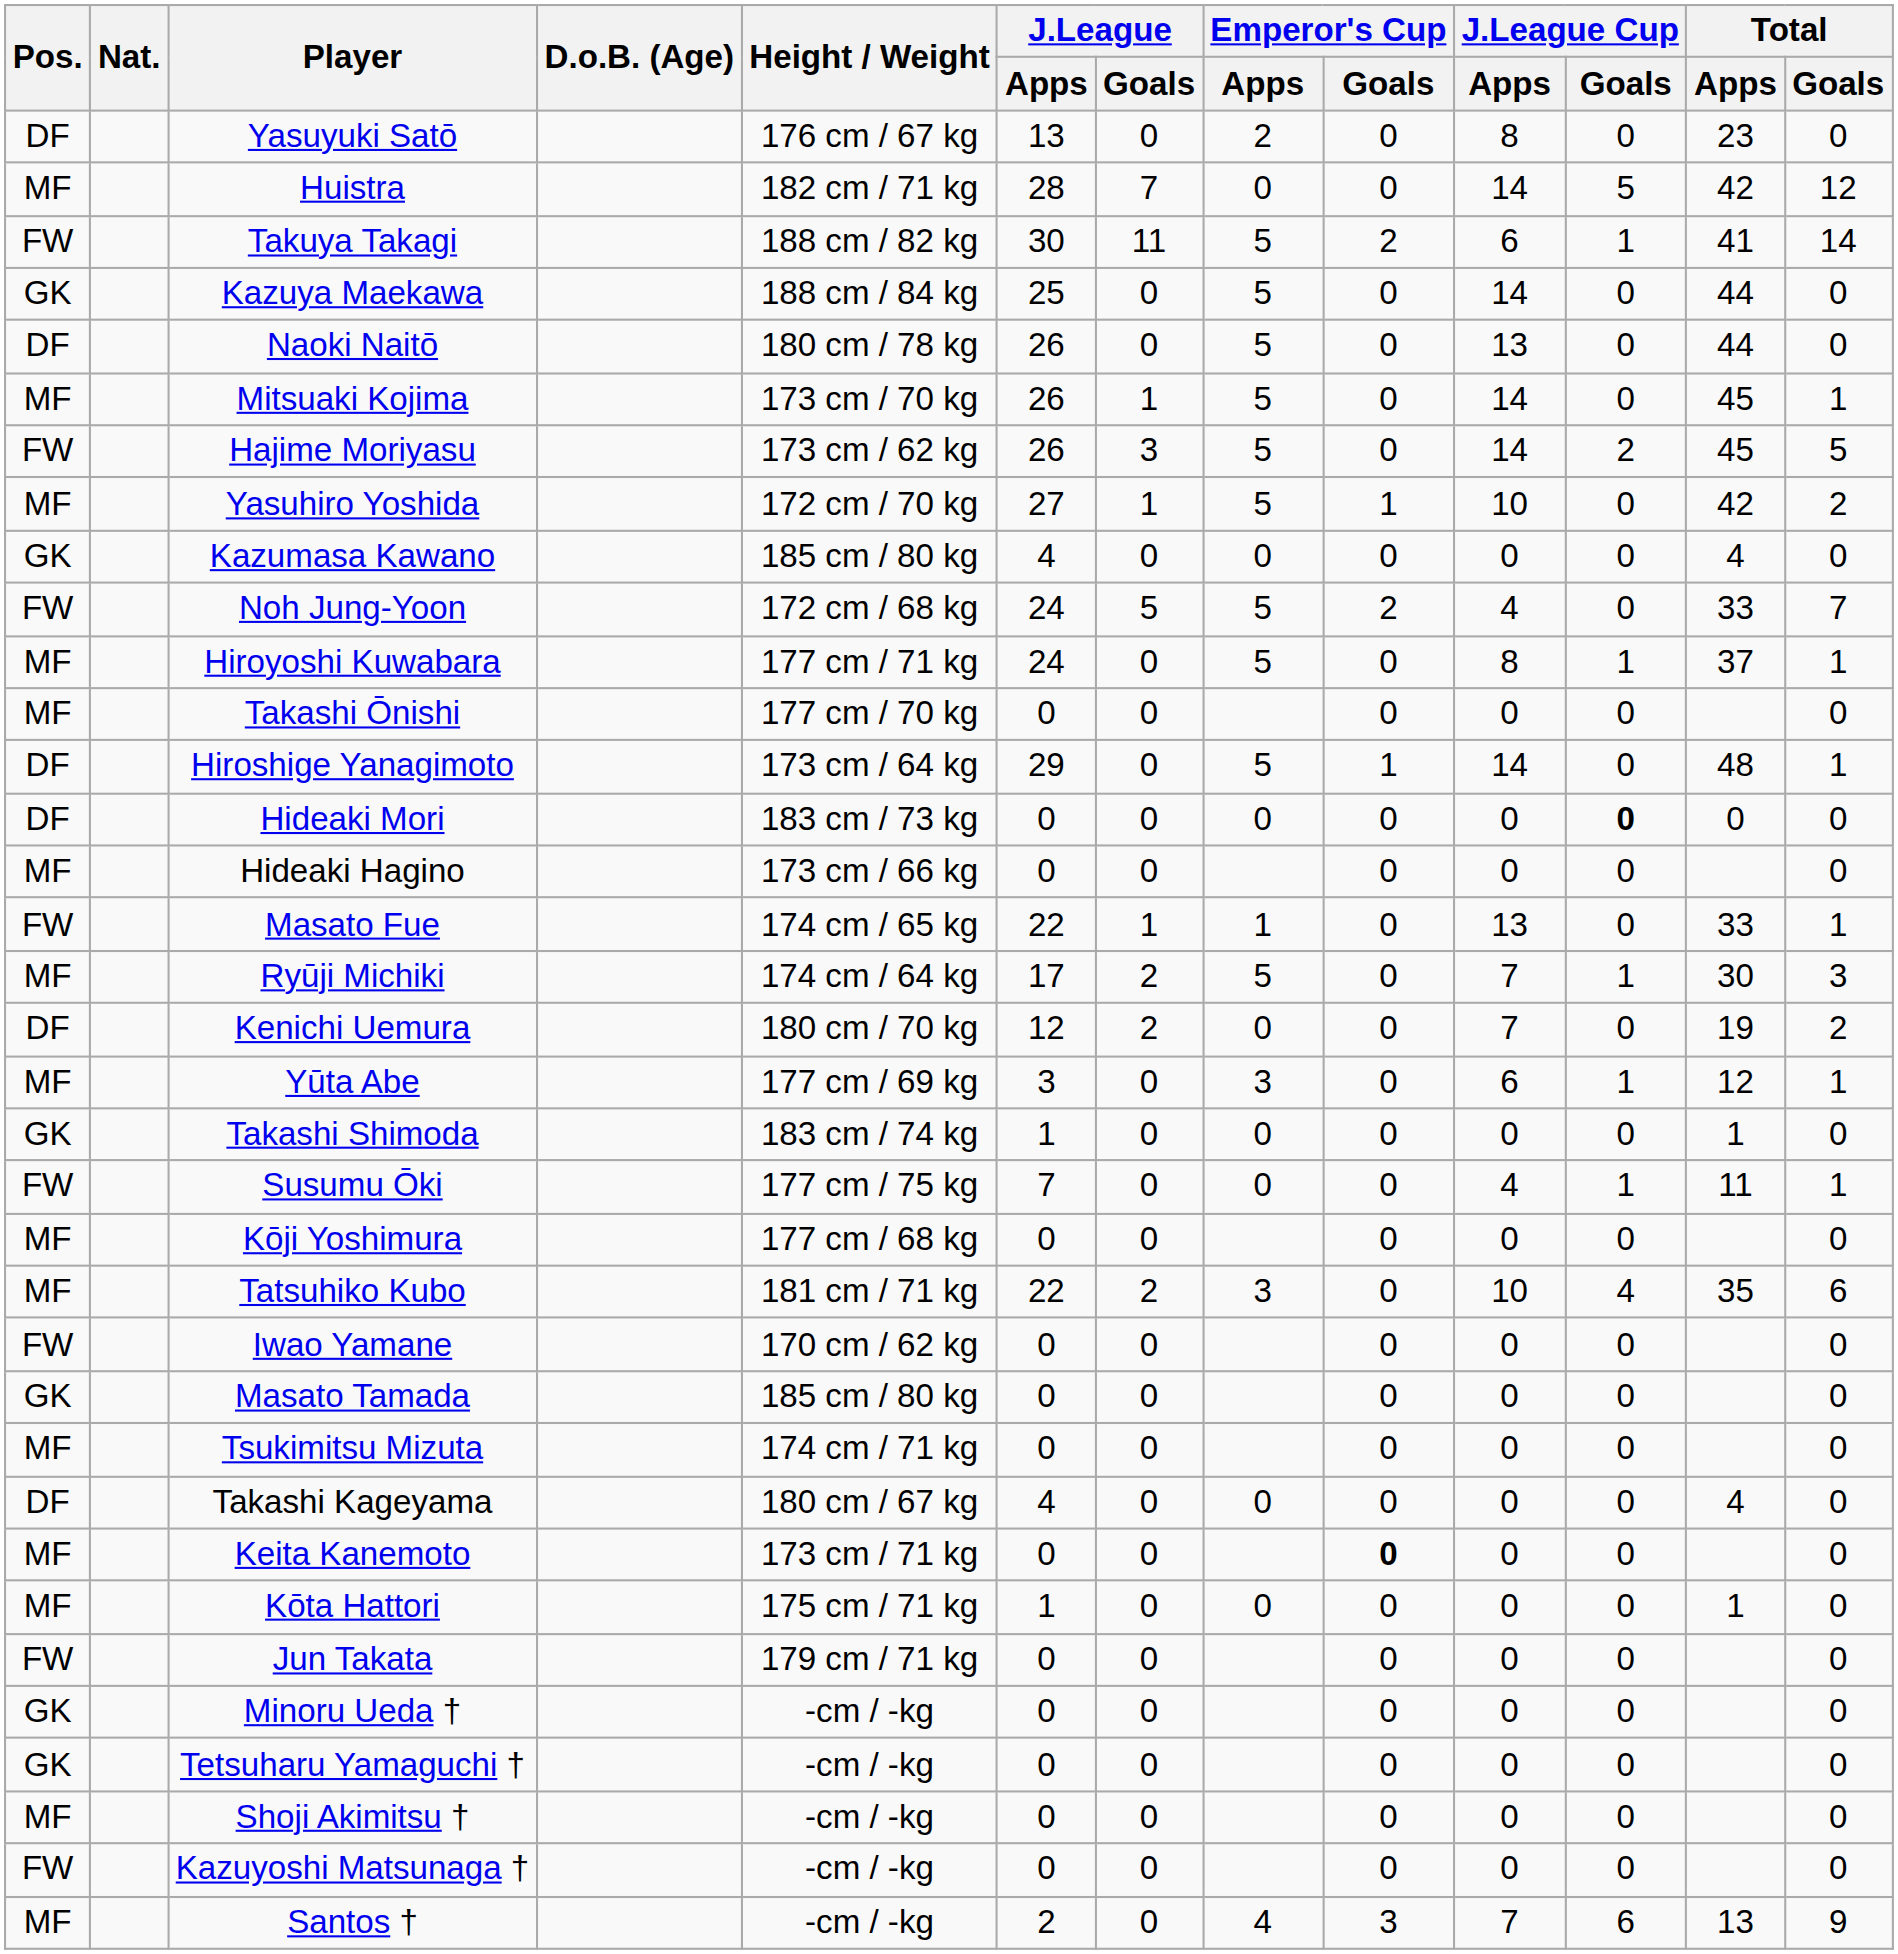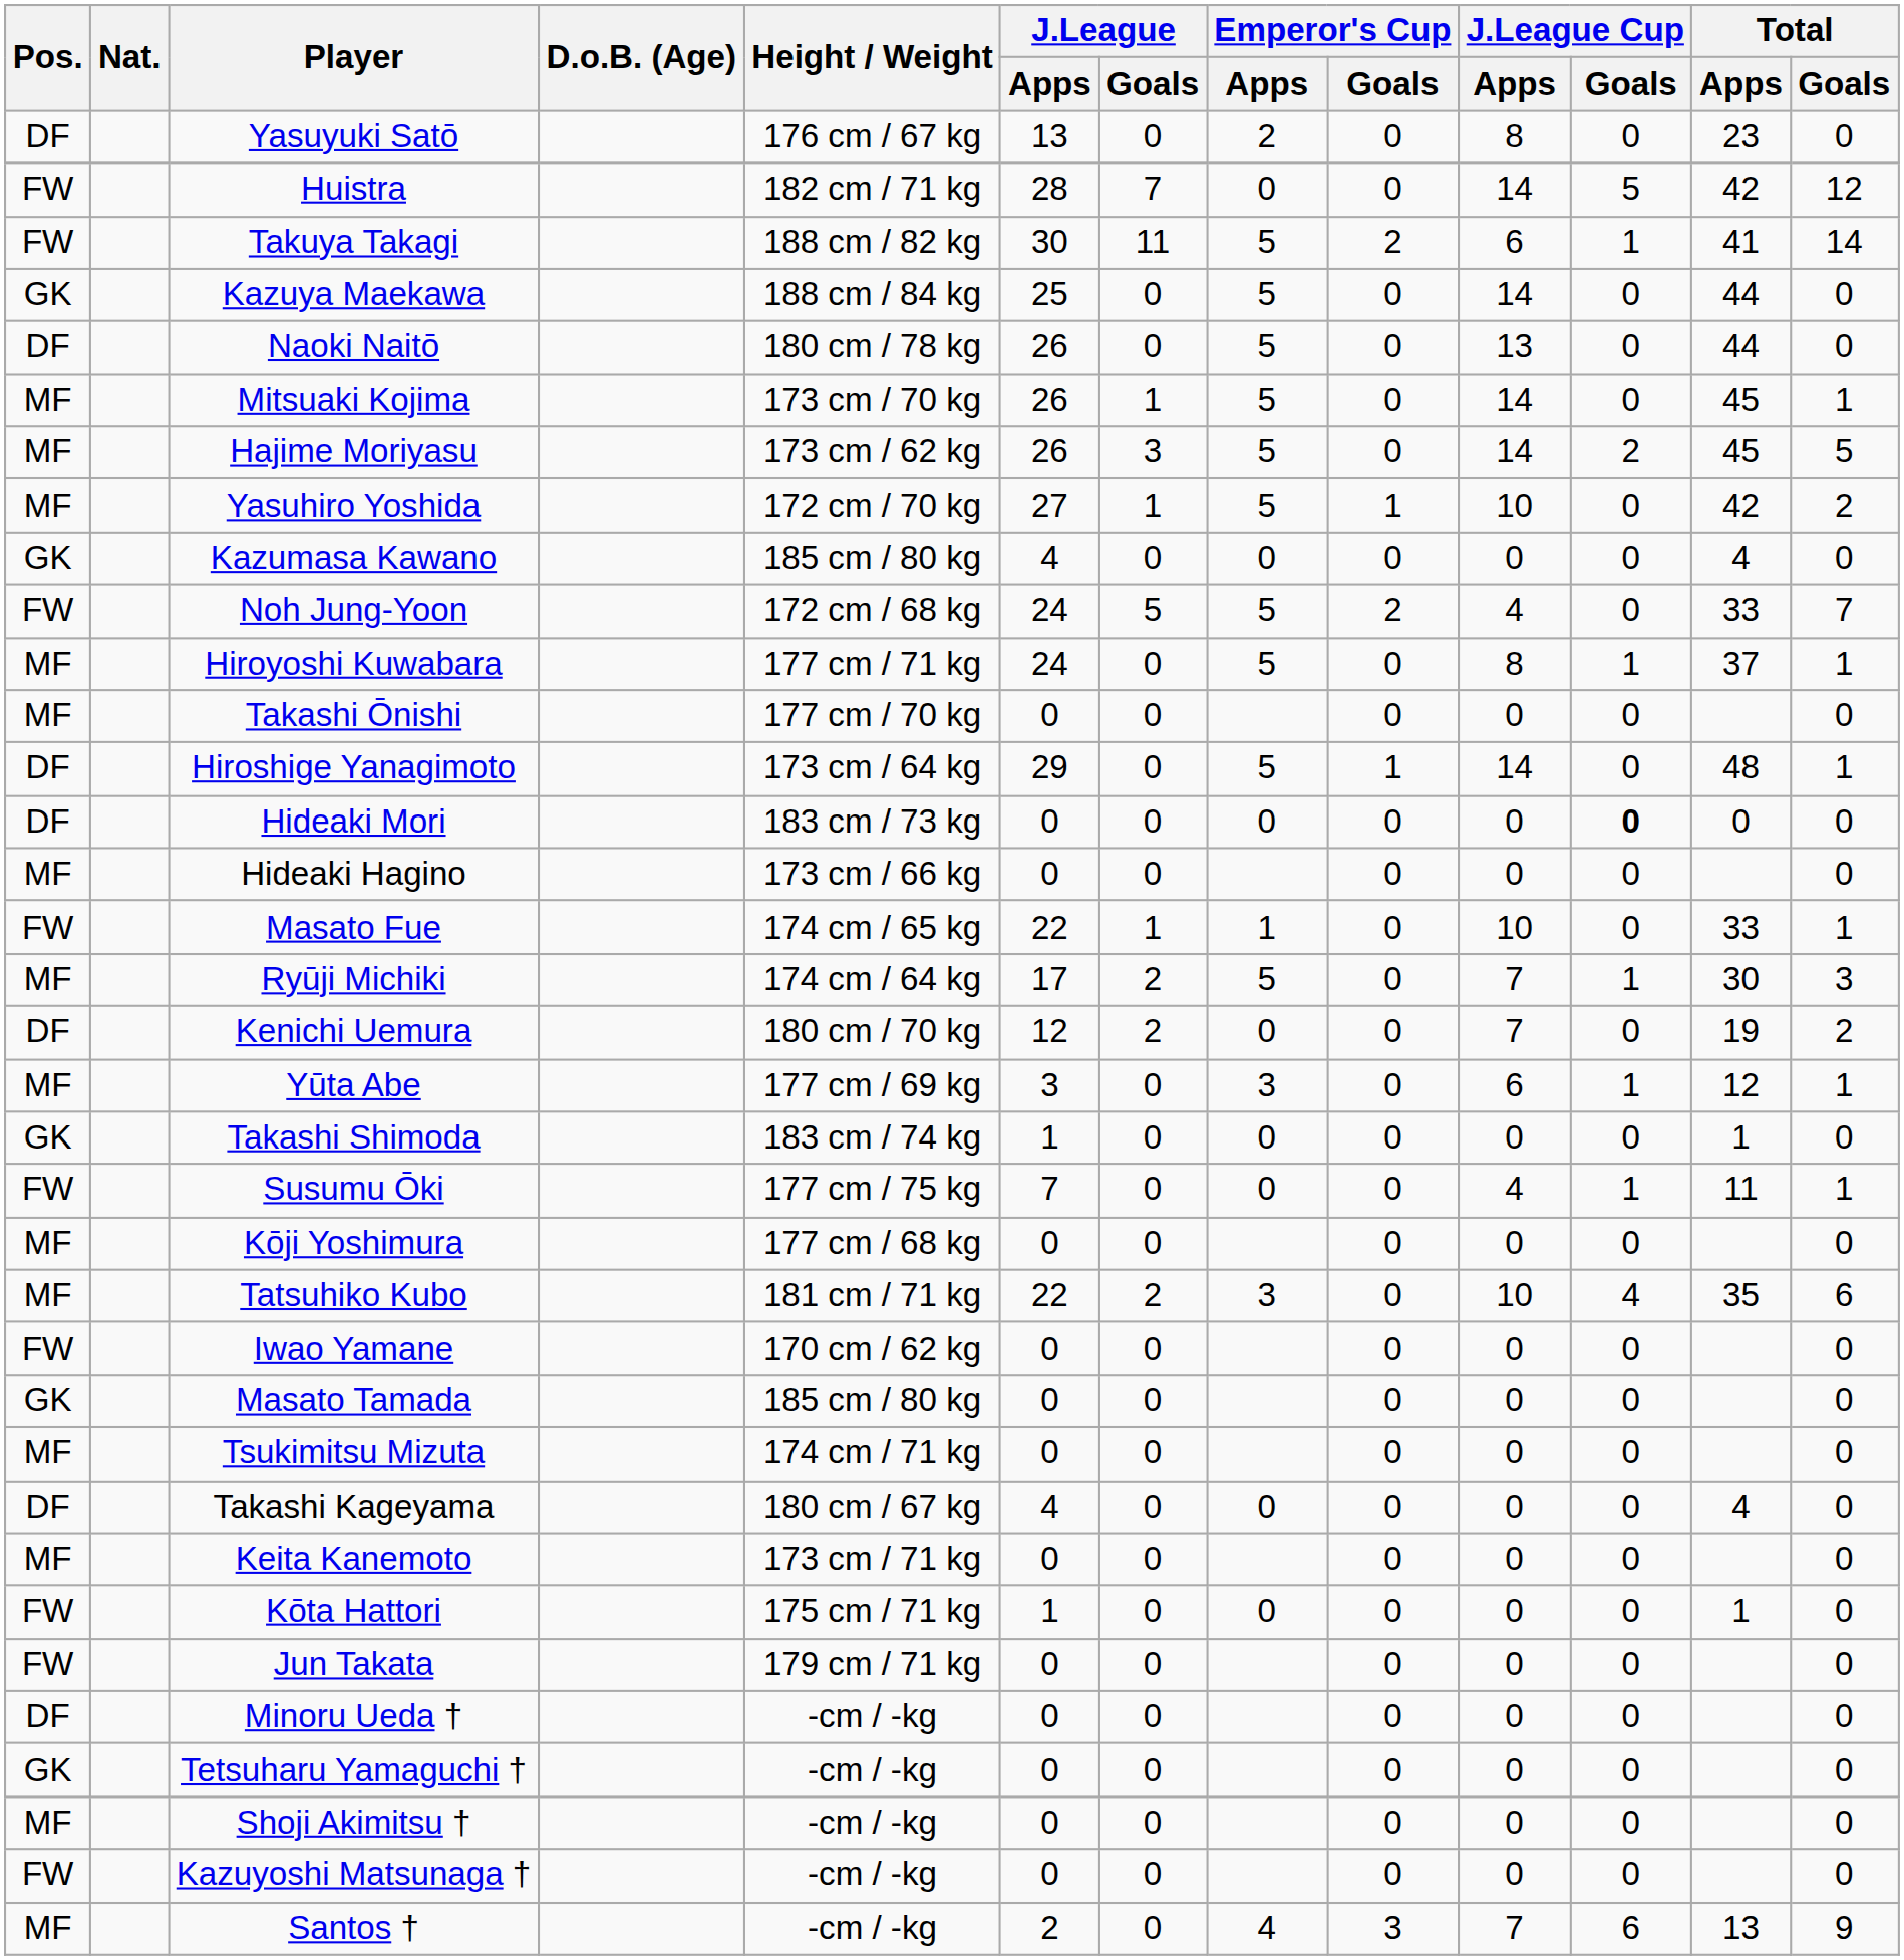 <table class="wikitable" style="text-align:center;">
 <tr>
 <th rowspan="2">Pos.</th>
 <th rowspan="2">Nat.</th>
 <th rowspan="2">Player</th>
 <th rowspan="2">D.o.B. (Age)</th>
 <th rowspan="2">Height / Weight</th>
 <th colspan="2"><a href='#'>J.League</a></th>
 <th colspan="2"><a href='#'>Emperor's Cup</a></th>
 <th colspan="2"><a href='#'>J.League Cup</a></th>
 <th colspan="2">Total</th>
 </tr>
 <tr>
 <th>Apps</th>
 <th>Goals</th>
 <th>Apps</th>
 <th>Goals</th>
 <th>Apps</th>
 <th>Goals</th>
 <th>Apps</th>
 <th>Goals</th>
 </tr>
 <tr>
 <td>DF</td>
 <td></td>
 <td><a href='#'>Yasuyuki Satō</a></td>
 <td></td>
 <td>176 cm / 67 kg</td>
 <td>13</td>
 <td>0</td>
 <td>2</td>
 <td>0</td>
 <td>8</td>
 <td>0</td>
 <td>23</td>
 <td>0</td>
 </tr>
 <tr>
-<td>MF</td>
+<td>FW</td>
 <td></td>
 <td><a href='#'>Huistra</a></td>
 <td></td>
 <td>182 cm / 71 kg</td>
 <td>28</td>
 <td>7</td>
 <td>0</td>
 <td>0</td>
 <td>14</td>
 <td>5</td>
 <td>42</td>
 <td>12</td>
 </tr>
 <tr>
 <td>FW</td>
 <td></td>
 <td><a href='#'>Takuya Takagi</a></td>
 <td></td>
 <td>188 cm / 82 kg</td>
 <td>30</td>
 <td>11</td>
 <td>5</td>
 <td>2</td>
 <td>6</td>
 <td>1</td>
 <td>41</td>
 <td>14</td>
 </tr>
 <tr>
 <td>GK</td>
 <td></td>
 <td><a href='#'>Kazuya Maekawa</a></td>
 <td></td>
 <td>188 cm / 84 kg</td>
 <td>25</td>
 <td>0</td>
 <td>5</td>
 <td>0</td>
 <td>14</td>
 <td>0</td>
 <td>44</td>
 <td>0</td>
 </tr>
 <tr>
 <td>DF</td>
 <td></td>
 <td><a href='#'>Naoki Naitō</a></td>
 <td></td>
 <td>180 cm / 78 kg</td>
 <td>26</td>
 <td>0</td>
 <td>5</td>
 <td>0</td>
 <td>13</td>
 <td>0</td>
 <td>44</td>
 <td>0</td>
 </tr>
 <tr>
 <td>MF</td>
 <td></td>
 <td><a href='#'>Mitsuaki Kojima</a></td>
 <td></td>
 <td>173 cm / 70 kg</td>
 <td>26</td>
 <td>1</td>
 <td>5</td>
 <td>0</td>
 <td>14</td>
 <td>0</td>
 <td>45</td>
 <td>1</td>
 </tr>
 <tr>
-<td>FW</td>
+<td>MF</td>
 <td></td>
 <td><a href='#'>Hajime Moriyasu</a></td>
 <td></td>
 <td>173 cm / 62 kg</td>
 <td>26</td>
 <td>3</td>
 <td>5</td>
 <td>0</td>
 <td>14</td>
 <td>2</td>
 <td>45</td>
 <td>5</td>
 </tr>
 <tr>
 <td>MF</td>
 <td></td>
 <td><a href='#'>Yasuhiro Yoshida</a></td>
 <td></td>
 <td>172 cm / 70 kg</td>
 <td>27</td>
 <td>1</td>
 <td>5</td>
 <td>1</td>
 <td>10</td>
 <td>0</td>
 <td>42</td>
 <td>2</td>
 </tr>
 <tr>
 <td>GK</td>
 <td></td>
 <td><a href='#'>Kazumasa Kawano</a></td>
 <td></td>
 <td>185 cm / 80 kg</td>
 <td>4</td>
 <td>0</td>
 <td>0</td>
 <td>0</td>
 <td>0</td>
 <td>0</td>
 <td>4</td>
 <td>0</td>
 </tr>
 <tr>
 <td>FW</td>
 <td></td>
 <td><a href='#'>Noh Jung-Yoon</a></td>
 <td></td>
 <td>172 cm / 68 kg</td>
 <td>24</td>
 <td>5</td>
 <td>5</td>
 <td>2</td>
 <td>4</td>
 <td>0</td>
 <td>33</td>
 <td>7</td>
 </tr>
 <tr>
 <td>MF</td>
 <td></td>
 <td><a href='#'>Hiroyoshi Kuwabara</a></td>
 <td></td>
 <td>177 cm / 71 kg</td>
 <td>24</td>
 <td>0</td>
 <td>5</td>
 <td>0</td>
 <td>8</td>
 <td>1</td>
 <td>37</td>
 <td>1</td>
 </tr>
 <tr>
 <td>MF</td>
 <td></td>
 <td><a href='#'>Takashi Ōnishi</a></td>
 <td></td>
 <td>177 cm / 70 kg</td>
 <td>0</td>
 <td>0</td>
 <td></td>
 <td>0</td>
 <td>0</td>
 <td>0</td>
 <td></td>
 <td>0</td>
 </tr>
 <tr>
 <td>DF</td>
 <td></td>
 <td><a href='#'>Hiroshige Yanagimoto</a></td>
 <td></td>
 <td>173 cm / 64 kg</td>
 <td>29</td>
 <td>0</td>
 <td>5</td>
 <td>1</td>
 <td>14</td>
 <td>0</td>
 <td>48</td>
 <td>1</td>
 </tr>
 <tr>
 <td>DF</td>
 <td></td>
 <td><a href='#'>Hideaki Mori</a></td>
 <td></td>
 <td>183 cm / 73 kg</td>
 <td>0</td>
 <td>0</td>
 <td>0</td>
 <td>0</td>
 <td>0</td>
 <td><strong>0</strong></td>
 <td>0</td>
 <td>0</td>
 </tr>
 <tr>
 <td>MF</td>
 <td></td>
 <td>Hideaki Hagino</td>
 <td></td>
 <td>173 cm / 66 kg</td>
 <td>0</td>
 <td>0</td>
 <td></td>
 <td>0</td>
 <td>0</td>
 <td>0</td>
 <td></td>
 <td>0</td>
 </tr>
 <tr>
 <td>FW</td>
 <td></td>
 <td><a href='#'>Masato Fue</a></td>
 <td></td>
 <td>174 cm / 65 kg</td>
 <td>22</td>
 <td>1</td>
 <td>1</td>
 <td>0</td>
-<td>13</td>
+<td>10</td>
 <td>0</td>
 <td>33</td>
 <td>1</td>
 </tr>
 <tr>
 <td>MF</td>
 <td></td>
 <td><a href='#'>Ryūji Michiki</a></td>
 <td></td>
 <td>174 cm / 64 kg</td>
 <td>17</td>
 <td>2</td>
 <td>5</td>
 <td>0</td>
 <td>7</td>
 <td>1</td>
 <td>30</td>
 <td>3</td>
 </tr>
 <tr>
 <td>DF</td>
 <td></td>
 <td><a href='#'>Kenichi Uemura</a></td>
 <td></td>
 <td>180 cm / 70 kg</td>
 <td>12</td>
 <td>2</td>
 <td>0</td>
 <td>0</td>
 <td>7</td>
 <td>0</td>
 <td>19</td>
 <td>2</td>
 </tr>
 <tr>
 <td>MF</td>
 <td></td>
 <td><a href='#'>Yūta Abe</a></td>
 <td></td>
 <td>177 cm / 69 kg</td>
 <td>3</td>
 <td>0</td>
 <td>3</td>
 <td>0</td>
 <td>6</td>
 <td>1</td>
 <td>12</td>
 <td>1</td>
 </tr>
 <tr>
 <td>GK</td>
 <td></td>
 <td><a href='#'>Takashi Shimoda</a></td>
 <td></td>
 <td>183 cm / 74 kg</td>
 <td>1</td>
 <td>0</td>
 <td>0</td>
 <td>0</td>
 <td>0</td>
 <td>0</td>
 <td>1</td>
 <td>0</td>
 </tr>
 <tr>
 <td>FW</td>
 <td></td>
 <td><a href='#'>Susumu Ōki</a></td>
 <td></td>
 <td>177 cm / 75 kg</td>
 <td>7</td>
 <td>0</td>
 <td>0</td>
 <td>0</td>
 <td>4</td>
 <td>1</td>
 <td>11</td>
 <td>1</td>
 </tr>
 <tr>
 <td>MF</td>
 <td></td>
 <td><a href='#'>Kōji Yoshimura</a></td>
 <td></td>
 <td>177 cm / 68 kg</td>
 <td>0</td>
 <td>0</td>
 <td></td>
 <td>0</td>
 <td>0</td>
 <td>0</td>
 <td></td>
 <td>0</td>
 </tr>
 <tr>
 <td>MF</td>
 <td></td>
 <td><a href='#'>Tatsuhiko Kubo</a></td>
 <td></td>
 <td>181 cm / 71 kg</td>
 <td>22</td>
 <td>2</td>
 <td>3</td>
 <td>0</td>
 <td>10</td>
 <td>4</td>
 <td>35</td>
 <td>6</td>
 </tr>
 <tr>
 <td>FW</td>
 <td></td>
 <td><a href='#'>Iwao Yamane</a></td>
 <td></td>
 <td>170 cm / 62 kg</td>
 <td>0</td>
 <td>0</td>
 <td></td>
 <td>0</td>
 <td>0</td>
 <td>0</td>
 <td></td>
 <td>0</td>
 </tr>
 <tr>
 <td>GK</td>
 <td></td>
 <td><a href='#'>Masato Tamada</a></td>
 <td></td>
 <td>185 cm / 80 kg</td>
 <td>0</td>
 <td>0</td>
 <td></td>
 <td>0</td>
 <td>0</td>
 <td>0</td>
 <td></td>
 <td>0</td>
 </tr>
 <tr>
 <td>MF</td>
 <td></td>
 <td><a href='#'>Tsukimitsu Mizuta</a></td>
 <td></td>
 <td>174 cm / 71 kg</td>
 <td>0</td>
 <td>0</td>
 <td></td>
 <td>0</td>
 <td>0</td>
 <td>0</td>
 <td></td>
 <td>0</td>
 </tr>
 <tr>
 <td>DF</td>
 <td></td>
 <td>Takashi Kageyama</td>
 <td></td>
 <td>180 cm / 67 kg</td>
 <td>4</td>
 <td>0</td>
 <td>0</td>
 <td>0</td>
 <td>0</td>
 <td>0</td>
 <td>4</td>
 <td>0</td>
 </tr>
 <tr>
 <td>MF</td>
 <td></td>
 <td><a href='#'>Keita Kanemoto</a></td>
 <td></td>
 <td>173 cm / 71 kg</td>
 <td>0</td>
 <td>0</td>
 <td></td>
-<td><strong>0</strong></td>
+<td>0</td>
 <td>0</td>
 <td>0</td>
 <td></td>
 <td>0</td>
 </tr>
 <tr>
-<td>MF</td>
+<td>FW</td>
 <td></td>
 <td><a href='#'>Kōta Hattori</a></td>
 <td></td>
 <td>175 cm / 71 kg</td>
 <td>1</td>
 <td>0</td>
 <td>0</td>
 <td>0</td>
 <td>0</td>
 <td>0</td>
 <td>1</td>
 <td>0</td>
 </tr>
 <tr>
 <td>FW</td>
 <td></td>
 <td><a href='#'>Jun Takata</a></td>
 <td></td>
 <td>179 cm / 71 kg</td>
 <td>0</td>
 <td>0</td>
 <td></td>
 <td>0</td>
 <td>0</td>
 <td>0</td>
 <td></td>
 <td>0</td>
 </tr>
 <tr>
-<td>GK</td>
+<td>DF</td>
 <td></td>
 <td><a href='#'>Minoru Ueda</a> †</td>
 <td></td>
 <td>-cm / -kg</td>
 <td>0</td>
 <td>0</td>
 <td></td>
 <td>0</td>
 <td>0</td>
 <td>0</td>
 <td></td>
 <td>0</td>
 </tr>
 <tr>
 <td>GK</td>
 <td></td>
 <td><a href='#'>Tetsuharu Yamaguchi</a> †</td>
 <td></td>
 <td>-cm / -kg</td>
 <td>0</td>
 <td>0</td>
 <td></td>
 <td>0</td>
 <td>0</td>
 <td>0</td>
 <td></td>
 <td>0</td>
 </tr>
 <tr>
 <td>MF</td>
 <td></td>
 <td><a href='#'>Shoji Akimitsu</a> †</td>
 <td></td>
 <td>-cm / -kg</td>
 <td>0</td>
 <td>0</td>
 <td></td>
 <td>0</td>
 <td>0</td>
 <td>0</td>
 <td></td>
 <td>0</td>
 </tr>
 <tr>
 <td>FW</td>
 <td></td>
 <td><a href='#'>Kazuyoshi Matsunaga</a> †</td>
 <td></td>
 <td>-cm / -kg</td>
 <td>0</td>
 <td>0</td>
 <td></td>
 <td>0</td>
 <td>0</td>
 <td>0</td>
 <td></td>
 <td>0</td>
 </tr>
 <tr>
 <td>MF</td>
 <td></td>
 <td><a href='#'>Santos</a> †</td>
 <td></td>
 <td>-cm / -kg</td>
 <td>2</td>
 <td>0</td>
 <td>4</td>
 <td>3</td>
 <td>7</td>
 <td>6</td>
 <td>13</td>
 <td>9</td>
 </tr>
 </table>
